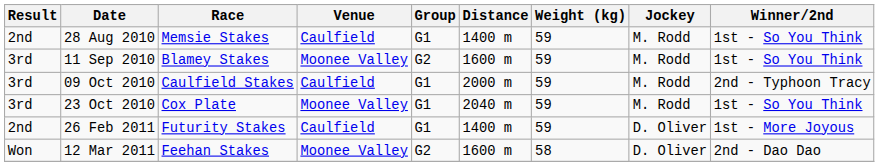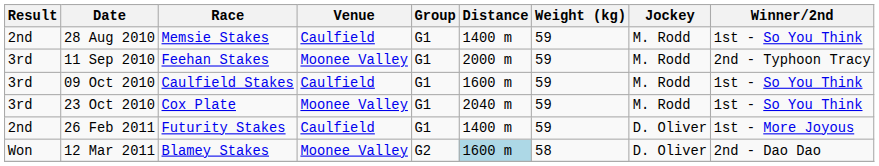 <table class="wikitable">
 <tr>
 <th>Result</th>
 <th>Date</th>
 <th>Race</th>
 <th>Venue</th>
 <th>Group</th>
 <th>Distance</th>
 <th>Weight (kg)</th>
 <th>Jockey</th>
 <th>Winner/2nd</th>
 </tr>
 <tr>
 <td>2nd</td>
 <td>28 Aug 2010</td>
 <td><a href='#'>Memsie Stakes</a></td>
 <td><a href='#'>Caulfield</a></td>
 <td>G1</td>
 <td>1400 m</td>
 <td>59</td>
 <td>M. Rodd</td>
 <td>1st - <a href='#'>So You Think</a></td>
 </tr>
 <tr>
 <td>3rd</td>
 <td>11 Sep 2010</td>
-<td><a href='#'>Blamey Stakes</a></td>
+<td><a href='#'>Feehan Stakes</a></td>
 <td><a href='#'>Moonee Valley</a></td>
-<td>G2</td>
-<td>1600 m</td>
+<td>G1</td>
+<td>2000 m</td>
 <td>59</td>
 <td>M. Rodd</td>
-<td>1st - <a href='#'>So You Think</a></td>
+<td>2nd - Typhoon Tracy</td>
 </tr>
 <tr>
 <td>3rd</td>
 <td>09 Oct 2010</td>
 <td><a href='#'>Caulfield Stakes</a></td>
 <td><a href='#'>Caulfield</a></td>
 <td>G1</td>
-<td>2000 m</td>
+<td>1600 m</td>
 <td>59</td>
 <td>M. Rodd</td>
-<td>2nd - Typhoon Tracy</td>
+<td>1st - <a href='#'>So You Think</a></td>
 </tr>
 <tr>
 <td>3rd</td>
 <td>23 Oct 2010</td>
 <td><a href='#'>Cox Plate</a></td>
 <td><a href='#'>Moonee Valley</a></td>
 <td>G1</td>
 <td>2040 m</td>
 <td>59</td>
 <td>M. Rodd</td>
 <td>1st - <a href='#'>So You Think</a></td>
 </tr>
 <tr>
 <td>2nd</td>
 <td>26 Feb 2011</td>
 <td><a href='#'>Futurity Stakes</a></td>
 <td><a href='#'>Caulfield</a></td>
 <td>G1</td>
 <td>1400 m</td>
 <td>59</td>
 <td>D. Oliver</td>
 <td>1st - <a href='#'>More Joyous</a></td>
 </tr>
 <tr>
 <td>Won</td>
 <td>12 Mar 2011</td>
-<td><a href='#'>Feehan Stakes</a></td>
+<td><a href='#'>Blamey Stakes</a></td>
 <td><a href='#'>Moonee Valley</a></td>
 <td>G2</td>
-<td>1600 m</td>
+<td style="background: lightblue;">1600 m</td>
 <td>58</td>
 <td>D. Oliver</td>
 <td>2nd - Dao Dao</td>
 </tr>
 <tr>
 </tr>
 </table>
